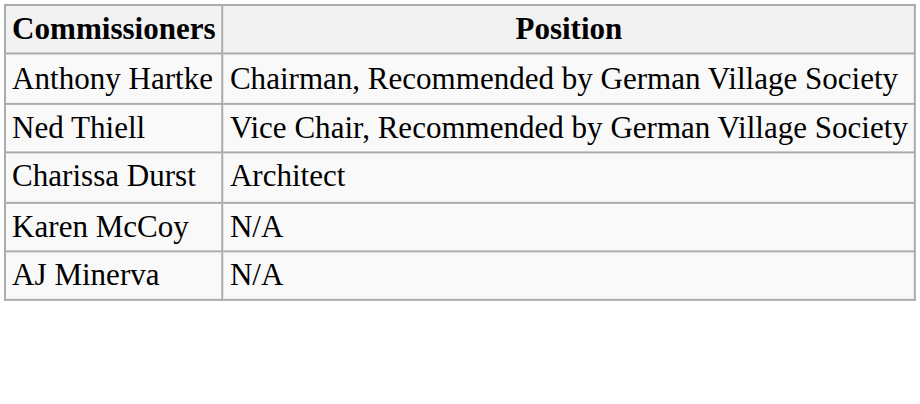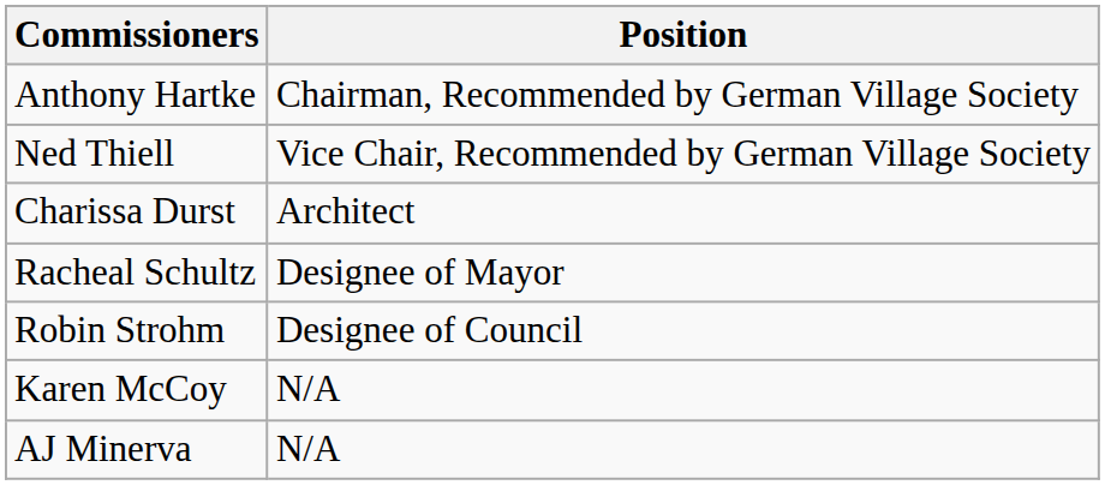 <table class="wikitable">
 <tr>
 <th>Commissioners</th>
 <th>Position</th>
 </tr>
 <tr>
 <td>Anthony Hartke</td>
 <td>Chairman, Recommended by German Village Society</td>
 </tr>
 <tr>
 <td>Ned Thiell</td>
 <td>Vice Chair, Recommended by German Village Society</td>
 </tr>
 <tr>
 <td>Charissa Durst</td>
 <td>Architect</td>
 </tr>
 <tr>
+<td>Racheal Schultz</td>
+<td>Designee of Mayor</td>
+</tr>
+<tr>
+<td>Robin Strohm</td>
+<td>Designee of Council</td>
+</tr>
+<tr>
 <td>Karen McCoy</td>
 <td>N/A</td>
 </tr>
 <tr>
 <td>AJ Minerva</td>
 <td>N/A</td>
 </tr>
 </table>
